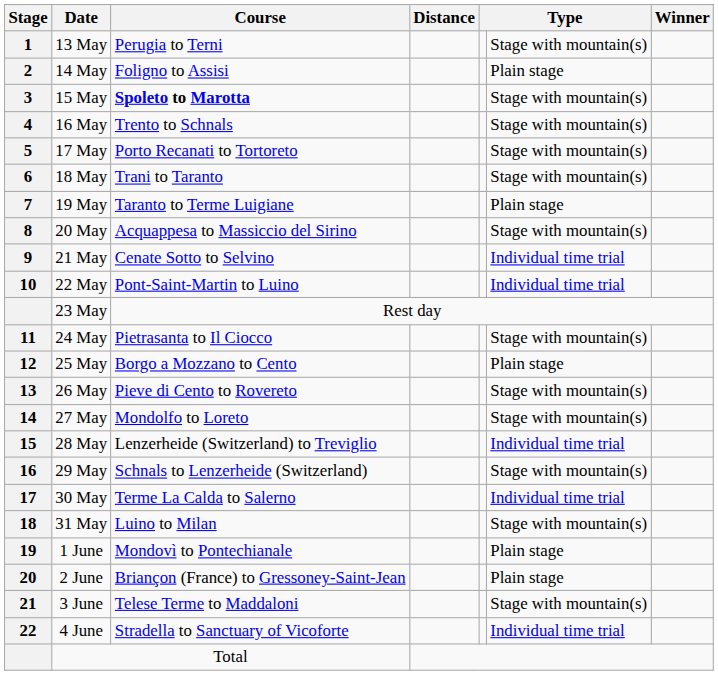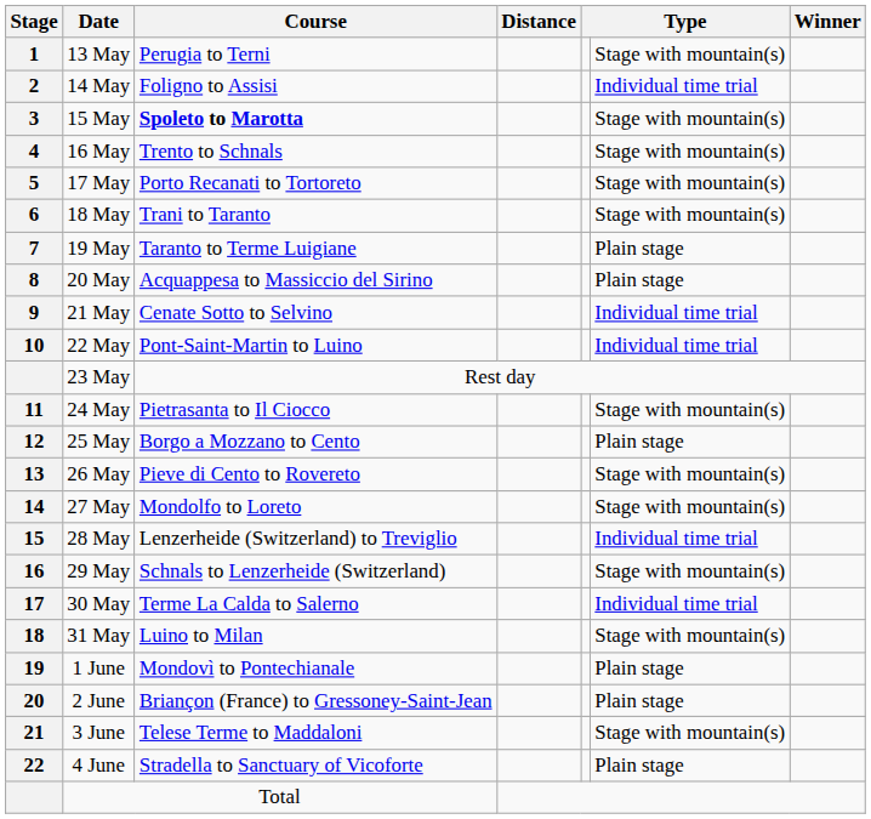 <table class="wikitable">
 <tr style="background:#efefef;">
 <th>Stage</th>
 <th>Date</th>
 <th>Course</th>
 <th>Distance</th>
 <th colspan="2">Type</th>
 <th>Winner</th>
 </tr>
 <tr>
 <th style="text-align:center">1</th>
 <td style="text-align:center;">13 May</td>
 <td><a href='#'>Perugia</a> to <a href='#'>Terni</a></td>
 <td style="text-align:center;"></td>
 <td style="text-align:center;"></td>
 <td>Stage with mountain(s)</td>
 <td></td>
 </tr>
 <tr>
 <th style="text-align:center">2</th>
 <td style="text-align:center;">14 May</td>
 <td><a href='#'>Foligno</a> to <a href='#'>Assisi</a></td>
 <td style="text-align:center;"></td>
 <td style="text-align:center;"></td>
-<td>Plain stage</td>
+<td><a href='#'>Individual time trial</a></td>
 <td></td>
 </tr>
 <tr>
 <th style="text-align:center">3</th>
 <td style="text-align:center;">15 May</td>
 <td><strong><a href='#'>Spoleto</a> to <a href='#'>Marotta</a></strong></td>
 <td style="text-align:center;"></td>
 <td style="text-align:center;"></td>
 <td>Stage with mountain(s)</td>
 <td></td>
 </tr>
 <tr>
 <th style="text-align:center">4</th>
 <td style="text-align:center;">16 May</td>
 <td><a href='#'>Trento</a> to <a href='#'>Schnals</a></td>
 <td style="text-align:center;"></td>
 <td style="text-align:center;"></td>
 <td>Stage with mountain(s)</td>
 <td></td>
 </tr>
 <tr>
 <th style="text-align:center">5</th>
 <td style="text-align:center;">17 May</td>
 <td><a href='#'>Porto Recanati</a> to <a href='#'>Tortoreto</a></td>
 <td style="text-align:center;"></td>
 <td style="text-align:center;"></td>
 <td>Stage with mountain(s)</td>
 <td></td>
 </tr>
 <tr>
 <th style="text-align:center">6</th>
 <td style="text-align:center;">18 May</td>
 <td><a href='#'>Trani</a> to <a href='#'>Taranto</a></td>
 <td style="text-align:center;"></td>
 <td style="text-align:center;"></td>
 <td>Stage with mountain(s)</td>
 <td></td>
 </tr>
 <tr>
 <th style="text-align:center">7</th>
 <td style="text-align:center;">19 May</td>
 <td><a href='#'>Taranto</a> to <a href='#'>Terme Luigiane</a></td>
 <td style="text-align:center;"></td>
 <td style="text-align:center;"></td>
 <td>Plain stage</td>
 <td></td>
 </tr>
 <tr>
 <th style="text-align:center">8</th>
 <td style="text-align:center;">20 May</td>
 <td><a href='#'>Acquappesa</a> to <a href='#'>Massiccio del Sirino</a></td>
 <td style="text-align:center;"></td>
 <td style="text-align:center;"></td>
-<td>Stage with mountain(s)</td>
+<td>Plain stage</td>
 <td></td>
 </tr>
 <tr>
 <th style="text-align:center">9</th>
 <td style="text-align:center;">21 May</td>
 <td><a href='#'>Cenate Sotto</a> to <a href='#'>Selvino</a></td>
 <td style="text-align:center;"></td>
 <td style="text-align:center;"></td>
 <td><a href='#'>Individual time trial</a></td>
 <td></td>
 </tr>
 <tr>
 <th style="text-align:center">10</th>
 <td style="text-align:center;">22 May</td>
 <td><a href='#'>Pont-Saint-Martin</a> to <a href='#'>Luino</a></td>
 <td style="text-align:center;"></td>
 <td style="text-align:center;"></td>
 <td><a href='#'>Individual time trial</a></td>
 <td></td>
 </tr>
 <tr>
 <th></th>
 <td style="text-align:center;">23 May</td>
 <td colspan="6" style="text-align:center;">Rest day</td>
 </tr>
 <tr>
 <th style="text-align:center">11</th>
 <td style="text-align:center;">24 May</td>
 <td><a href='#'>Pietrasanta</a> to <a href='#'>Il Ciocco</a></td>
 <td style="text-align:center;"></td>
 <td style="text-align:center;"></td>
 <td>Stage with mountain(s)</td>
 <td></td>
 </tr>
 <tr>
 <th style="text-align:center">12</th>
 <td style="text-align:center;">25 May</td>
 <td><a href='#'>Borgo a Mozzano</a> to <a href='#'>Cento</a></td>
 <td style="text-align:center;"></td>
 <td style="text-align:center;"></td>
 <td>Plain stage</td>
 <td></td>
 </tr>
 <tr>
 <th style="text-align:center">13</th>
 <td style="text-align:center;">26 May</td>
 <td><a href='#'>Pieve di Cento</a> to <a href='#'>Rovereto</a></td>
 <td style="text-align:center;"></td>
 <td style="text-align:center;"></td>
 <td>Stage with mountain(s)</td>
 <td></td>
 </tr>
 <tr>
 <th style="text-align:center">14</th>
 <td style="text-align:center;">27 May</td>
 <td><a href='#'>Mondolfo</a> to <a href='#'>Loreto</a></td>
 <td style="text-align:center;"></td>
 <td style="text-align:center;"></td>
 <td>Stage with mountain(s)</td>
 <td></td>
 </tr>
 <tr>
 <th style="text-align:center">15</th>
 <td style="text-align:center;">28 May</td>
 <td>Lenzerheide (Switzerland) to <a href='#'>Treviglio</a></td>
 <td style="text-align:center;"></td>
 <td style="text-align:center;"></td>
 <td><a href='#'>Individual time trial</a></td>
 <td></td>
 </tr>
 <tr>
 <th style="text-align:center">16</th>
 <td style="text-align:center;">29 May</td>
 <td><a href='#'>Schnals</a> to <a href='#'>Lenzerheide</a> (Switzerland)</td>
 <td style="text-align:center;"></td>
 <td style="text-align:center;"></td>
 <td>Stage with mountain(s)</td>
 <td></td>
 </tr>
 <tr>
 <th style="text-align:center">17</th>
 <td style="text-align:center;">30 May</td>
 <td><a href='#'>Terme La Calda</a> to <a href='#'>Salerno</a></td>
 <td style="text-align:center;"></td>
 <td style="text-align:center;"></td>
 <td><a href='#'>Individual time trial</a></td>
 <td></td>
 </tr>
 <tr>
 <th style="text-align:center">18</th>
 <td style="text-align:center;">31 May</td>
 <td><a href='#'>Luino</a> to <a href='#'>Milan</a></td>
 <td style="text-align:center;"></td>
 <td style="text-align:center;"></td>
 <td>Stage with mountain(s)</td>
 <td></td>
 </tr>
 <tr>
 <th style="text-align:center">19</th>
 <td style="text-align:center;">1 June</td>
 <td><a href='#'>Mondovì</a> to <a href='#'>Pontechianale</a></td>
 <td style="text-align:center;"></td>
 <td style="text-align:center;"></td>
 <td>Plain stage</td>
 <td></td>
 </tr>
 <tr>
 <th style="text-align:center">20</th>
 <td style="text-align:center;">2 June</td>
 <td><a href='#'>Briançon</a> (France) to <a href='#'>Gressoney-Saint-Jean</a></td>
 <td style="text-align:center;"></td>
 <td style="text-align:center;"></td>
 <td>Plain stage</td>
 <td></td>
 </tr>
 <tr>
 <th style="text-align:center">21</th>
 <td style="text-align:center;">3 June</td>
 <td><a href='#'>Telese Terme</a> to <a href='#'>Maddaloni</a></td>
 <td style="text-align:center;"></td>
 <td style="text-align:center;"></td>
 <td>Stage with mountain(s)</td>
 <td></td>
 </tr>
 <tr>
 <th style="text-align:center">22</th>
 <td style="text-align:center;">4 June</td>
 <td><a href='#'>Stradella</a> to <a href='#'>Sanctuary of Vicoforte</a></td>
 <td style="text-align:center;"></td>
 <td style="text-align:center;"></td>
-<td><a href='#'>Individual time trial</a></td>
+<td>Plain stage</td>
 <td></td>
 </tr>
 <tr>
 <th></th>
 <td colspan="2" style="text-align:center;">Total</td>
 <td colspan="5" style="text-align:center;"></td>
 </tr>
 </table>
